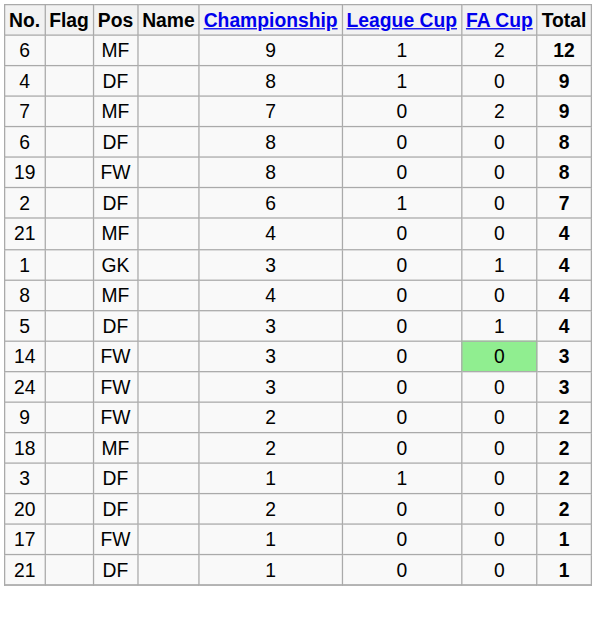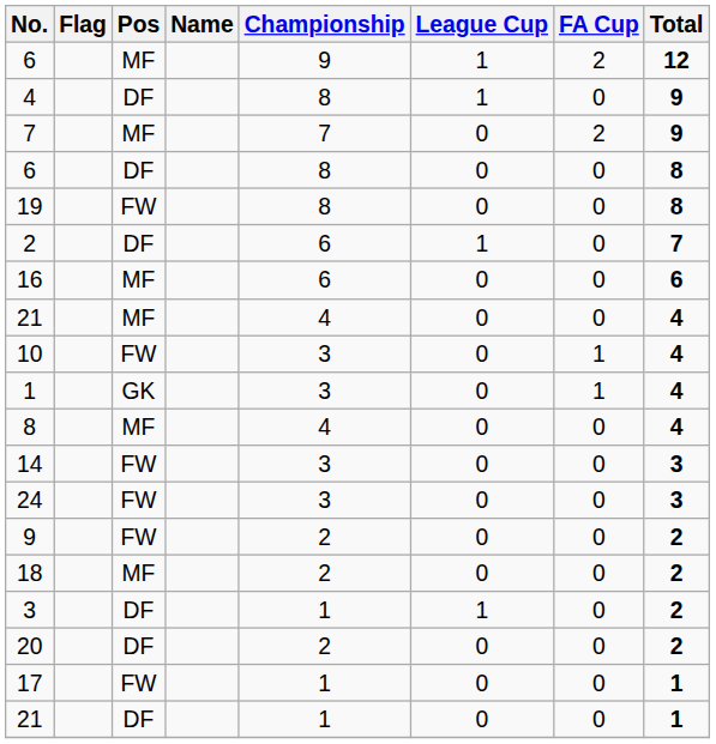 <table class="wikitable sortable" style="text-align:center; font-size:95%">
 <tr>
 <th>No.</th>
 <th>Flag</th>
 <th>Pos</th>
 <th>Name</th>
 <th><a href='#'>Championship</a></th>
 <th><a href='#'>League Cup</a></th>
 <th><a href='#'>FA Cup</a></th>
 <th>Total</th>
 </tr>
 <tr>
 <td>6</td>
 <td></td>
 <td>MF</td>
 <td></td>
 <td>9</td>
 <td>1</td>
 <td>2</td>
 <td> <strong>12</strong></td>
 </tr>
 <tr>
 <td>4</td>
 <td></td>
 <td>DF</td>
 <td></td>
 <td>8</td>
 <td>1</td>
 <td>0</td>
 <td> <strong>9</strong></td>
 </tr>
 <tr>
 <td>7</td>
 <td></td>
 <td>MF</td>
 <td></td>
 <td>7</td>
 <td>0</td>
 <td>2</td>
 <td> <strong>9</strong></td>
 </tr>
 <tr>
 <td>6</td>
 <td></td>
 <td>DF</td>
 <td></td>
 <td>8</td>
 <td>0</td>
 <td>0</td>
 <td> <strong>8</strong></td>
 </tr>
 <tr>
 <td>19</td>
 <td></td>
 <td>FW</td>
 <td></td>
 <td>8</td>
 <td>0</td>
 <td>0</td>
 <td> <strong>8</strong></td>
 </tr>
 <tr>
 <td>2</td>
 <td></td>
 <td>DF</td>
 <td></td>
 <td>6</td>
 <td>1</td>
 <td>0</td>
 <td> <strong>7</strong></td>
 </tr>
 <tr>
+<td>16</td>
+<td></td>
+<td>MF</td>
+<td></td>
+<td>6</td>
+<td>0</td>
+<td>0</td>
+<td> <strong>6</strong></td>
+</tr>
+<tr>
 <td>21</td>
 <td></td>
 <td>MF</td>
 <td></td>
 <td>4</td>
 <td>0</td>
 <td>0</td>
+<td> <strong>4</strong></td>
+</tr>
+<tr>
+<td>10</td>
+<td></td>
+<td>FW</td>
+<td></td>
+<td>3</td>
+<td>0</td>
+<td>1</td>
 <td> <strong>4</strong></td>
 </tr>
 <tr>
 <td>1</td>
 <td></td>
 <td>GK</td>
 <td></td>
 <td>3</td>
 <td>0</td>
 <td>1</td>
 <td> <strong>4</strong></td>
 </tr>
 <tr>
 <td>8</td>
 <td></td>
 <td>MF</td>
 <td></td>
 <td>4</td>
 <td>0</td>
 <td>0</td>
 <td> <strong>4</strong></td>
 </tr>
 <tr>
-<td>5</td>
-<td></td>
-<td>DF</td>
-<td></td>
-<td>3</td>
-<td>0</td>
-<td>1</td>
-<td> <strong>4</strong></td>
-</tr>
-<tr>
 <td>14</td>
 <td></td>
 <td>FW</td>
 <td></td>
 <td>3</td>
 <td>0</td>
-<td style="background: lightgreen;">0</td>
+<td>0</td>
 <td> <strong>3</strong></td>
 </tr>
 <tr>
 <td>24</td>
 <td></td>
 <td>FW</td>
 <td></td>
 <td>3</td>
 <td>0</td>
 <td>0</td>
 <td> <strong>3</strong></td>
 </tr>
 <tr>
 <td>9</td>
 <td></td>
 <td>FW</td>
 <td></td>
 <td>2</td>
 <td>0</td>
 <td>0</td>
 <td> <strong>2</strong></td>
 </tr>
 <tr>
 <td>18</td>
 <td></td>
 <td>MF</td>
 <td></td>
 <td>2</td>
 <td>0</td>
 <td>0</td>
 <td> <strong>2</strong></td>
 </tr>
 <tr>
 <td>3</td>
 <td></td>
 <td>DF</td>
 <td></td>
 <td>1</td>
 <td>1</td>
 <td>0</td>
 <td> <strong>2</strong></td>
 </tr>
 <tr>
 <td>20</td>
 <td></td>
 <td>DF</td>
 <td></td>
 <td>2</td>
 <td>0</td>
 <td>0</td>
 <td> <strong>2</strong></td>
 </tr>
 <tr>
 <td>17</td>
 <td></td>
 <td>FW</td>
 <td></td>
 <td>1</td>
 <td>0</td>
 <td>0</td>
 <td> <strong>1</strong></td>
 </tr>
 <tr>
 <td>21</td>
 <td></td>
 <td>DF</td>
 <td></td>
 <td>1</td>
 <td>0</td>
 <td>0</td>
 <td> <strong>1</strong></td>
 </tr>
 <tr>
 </tr>
 </table>
